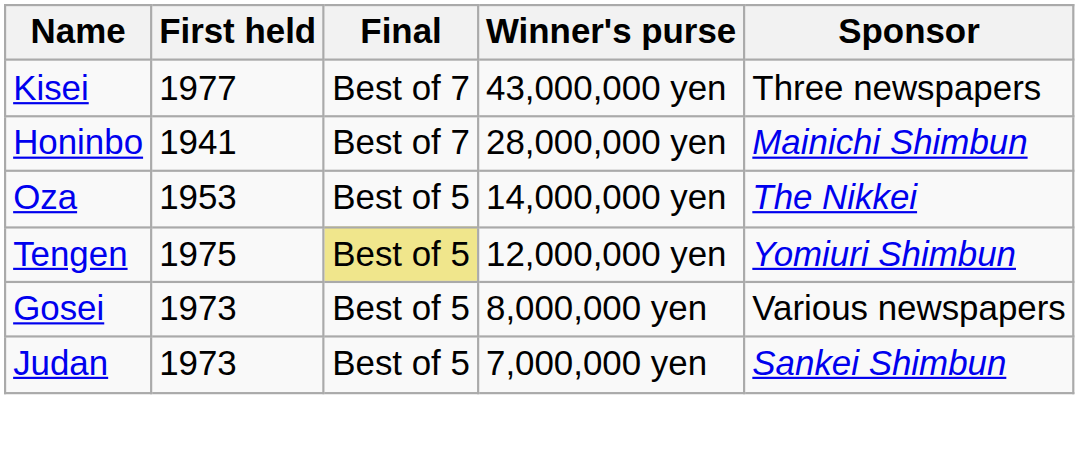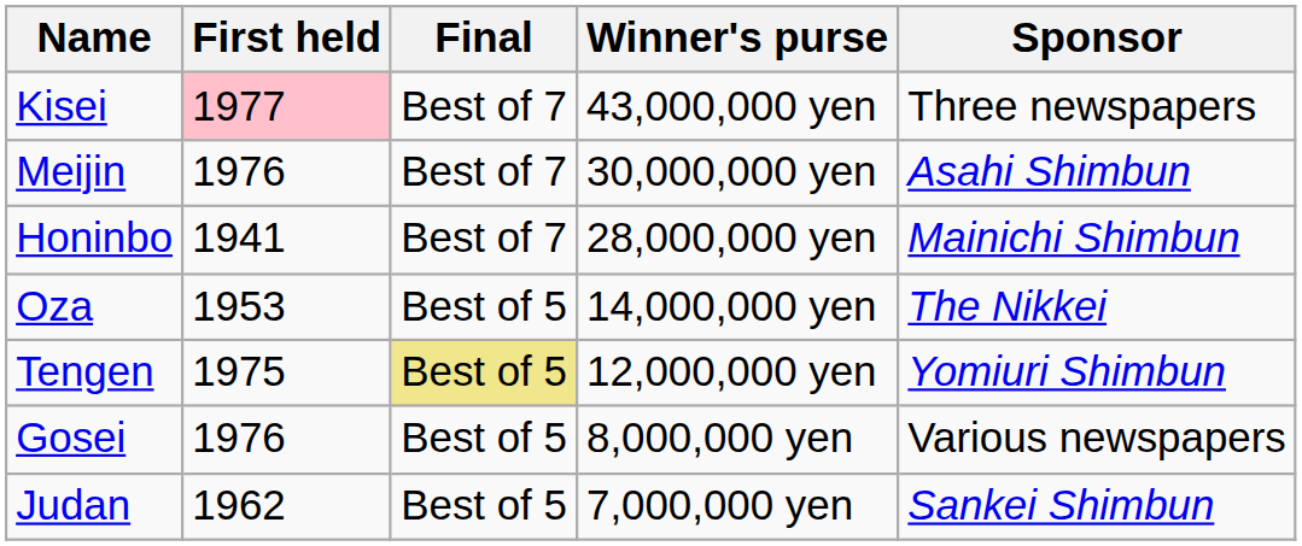 <table class="wikitable sortable">
 <tr>
 <th>Name</th>
 <th>First held</th>
 <th>Final</th>
 <th>Winner's purse</th>
 <th>Sponsor</th>
 </tr>
 <tr>
 <td><a href='#'>Kisei</a></td>
-<td>1977</td>
+<td style="background: pink;">1977</td>
 <td>Best of 7</td>
 <td>43,000,000 yen</td>
 <td>Three newspapers</td>
+</tr>
+<tr>
+<td><a href='#'>Meijin</a></td>
+<td>1976</td>
+<td>Best of 7</td>
+<td>30,000,000 yen</td>
+<td><em><a href='#'>Asahi Shimbun</a></em></td>
 </tr>
 <tr>
 <td><a href='#'>Honinbo</a></td>
 <td>1941</td>
 <td>Best of 7</td>
 <td>28,000,000 yen</td>
 <td><em><a href='#'>Mainichi Shimbun</a></em></td>
 </tr>
 <tr>
 <td><a href='#'>Oza</a></td>
 <td>1953</td>
 <td>Best of 5</td>
 <td>14,000,000 yen</td>
 <td data-sort-value=Nikkei><em><a href='#'>The Nikkei</a></em></td>
 </tr>
 <tr>
 <td><a href='#'>Tengen</a></td>
 <td>1975</td>
 <td style="background: khaki;">Best of 5</td>
 <td>12,000,000 yen</td>
 <td><em><a href='#'>Yomiuri Shimbun</a></em></td>
 </tr>
 <tr>
 <td><a href='#'>Gosei</a></td>
-<td>1973</td>
+<td>1976</td>
 <td>Best of 5</td>
 <td>8,000,000 yen</td>
 <td>Various newspapers</td>
 </tr>
 <tr>
 <td><a href='#'>Judan</a></td>
-<td>1973</td>
+<td>1962</td>
 <td>Best of 5</td>
 <td>7,000,000 yen</td>
 <td><em><a href='#'>Sankei Shimbun</a></em></td>
 </tr>
 </table>
